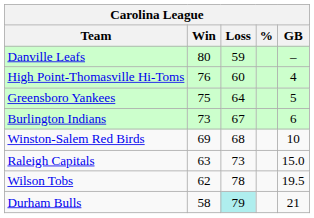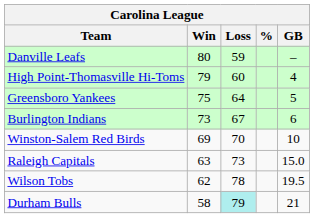 <table class="wikitable">
 <tr>
 <th colspan="5">Carolina League</th>
 </tr>
 <tr>
 <th width="60%">Team</th>
 <th>Win</th>
 <th>Loss</th>
 <th>%</th>
 <th>GB</th>
 </tr>
 <tr align=center bgcolor=ccffcc>
 <td align=left><a href='#'>Danville Leafs</a></td>
 <td>80</td>
 <td>59</td>
 <td></td>
 <td>–</td>
 </tr>
 <tr align=center bgcolor=ccffcc>
 <td align=left><a href='#'>High Point-Thomasville Hi-Toms</a></td>
-<td>76</td>
+<td>79</td>
 <td>60</td>
 <td></td>
 <td>4</td>
 </tr>
 <tr align=center bgcolor=ccffcc>
 <td align=left><a href='#'>Greensboro Yankees</a></td>
 <td>75</td>
 <td>64</td>
 <td></td>
 <td>5</td>
 </tr>
 <tr align=center bgcolor=ccffcc>
 <td align=left><a href='#'>Burlington Indians</a></td>
 <td>73</td>
 <td>67</td>
 <td></td>
 <td>6</td>
 </tr>
 <tr align=center>
 <td align=left><a href='#'>Winston-Salem Red Birds</a></td>
 <td>69</td>
-<td>68</td>
+<td>70</td>
 <td></td>
 <td>10</td>
 </tr>
 <tr align=center>
 <td align=left><a href='#'>Raleigh Capitals</a></td>
 <td>63</td>
 <td>73</td>
 <td></td>
 <td>15.0</td>
 </tr>
 <tr align=center>
 <td align=left><a href='#'>Wilson Tobs</a></td>
 <td>62</td>
 <td>78</td>
 <td></td>
 <td>19.5</td>
 </tr>
 <tr align=center>
 <td align=left><a href='#'>Durham Bulls</a></td>
 <td>58</td>
 <td style="background: paleturquoise;">79</td>
 <td></td>
 <td>21</td>
 </tr>
 </table>
